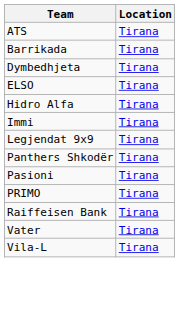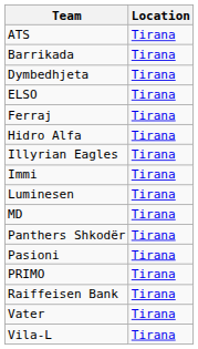 <table class="wikitable">
 <tr>
 <th>Team</th>
 <th>Location</th>
 </tr>
 <tr>
 <td>ATS</td>
 <td><a href='#'>Tirana</a></td>
 </tr>
 <tr>
 <td>Barrikada</td>
 <td><a href='#'>Tirana</a></td>
 </tr>
 <tr>
 <td>Dymbedhjeta</td>
 <td><a href='#'>Tirana</a></td>
 </tr>
 <tr>
 <td>ELSO</td>
 <td><a href='#'>Tirana</a></td>
 </tr>
 <tr>
+<td>Ferraj</td>
+<td><a href='#'>Tirana</a></td>
+</tr>
+<tr>
 <td>Hidro Alfa</td>
+<td><a href='#'>Tirana</a></td>
+</tr>
+<tr>
+<td>Illyrian Eagles</td>
 <td><a href='#'>Tirana</a></td>
 </tr>
 <tr>
 <td>Immi</td>
 <td><a href='#'>Tirana</a></td>
 </tr>
 <tr>
-<td>Legjendat 9x9</td>
+<td>Luminesen</td>
+<td><a href='#'>Tirana</a></td>
+</tr>
+<tr>
+<td>MD</td>
 <td><a href='#'>Tirana</a></td>
 </tr>
 <tr>
 <td>Panthers Shkodër</td>
 <td><a href='#'>Tirana</a></td>
 </tr>
 <tr>
 <td>Pasioni</td>
 <td><a href='#'>Tirana</a></td>
 </tr>
 <tr>
 <td>PRIMO</td>
 <td><a href='#'>Tirana</a></td>
 </tr>
 <tr>
 <td>Raiffeisen Bank</td>
 <td><a href='#'>Tirana</a></td>
 </tr>
 <tr>
 <td>Vater</td>
 <td><a href='#'>Tirana</a></td>
 </tr>
 <tr>
 <td>Vila-L</td>
 <td><a href='#'>Tirana</a></td>
 </tr>
 </table>
